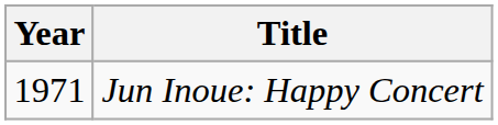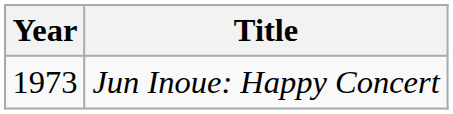 <table class="wikitable">
 <tr>
 <th>Year</th>
 <th>Title</th>
 </tr>
 <tr>
-<td>1971</td>
+<td>1973</td>
 <td><em>Jun Inoue: Happy Concert</em></td>
 </tr>
 </table>
